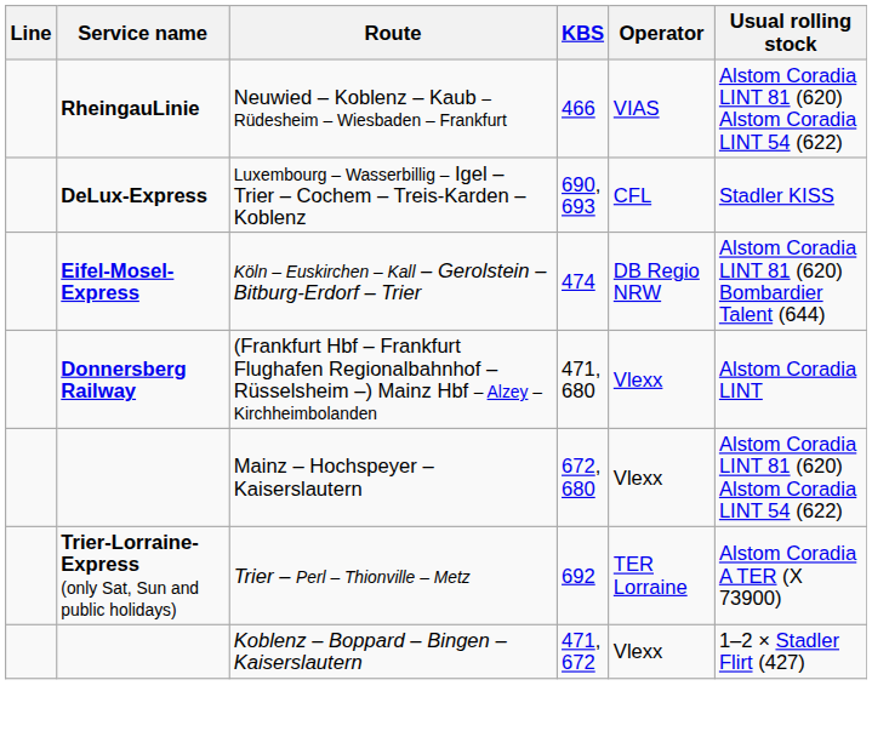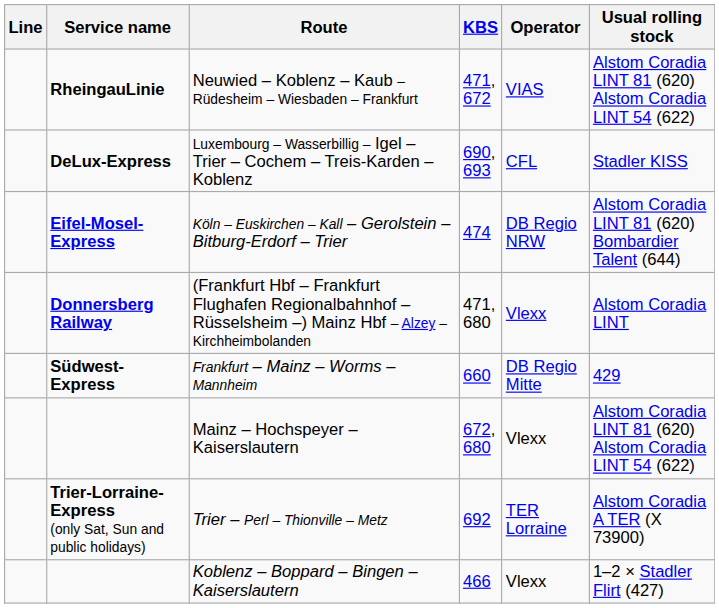 <table class="wikitable" style="font-size:91%; width:100%;">
 <tr>
 <th>Line</th>
 <th>Service name</th>
 <th>Route</th>
 <th style="width:20px;"><a href='#'>KBS</a></th>
 <th>Operator</th>
 <th>Usual rolling stock</th>
 </tr>
 <tr>
 <td style="font-size:111%;"></td>
 <td><strong>RheingauLinie</strong></td>
 <td>Neuwied – Koblenz –  Kaub <small>– Rüdesheim – Wiesbaden – Frankfurt</small></td>
-<td><a href='#'>466</a></td>
+<td><a href='#'>471</a>, <a href='#'>672</a></td>
 <td><a href='#'>VIAS</a></td>
 <td><a href='#'>Alstom Coradia LINT 81</a> (620)<br><a href='#'>Alstom Coradia LINT 54</a> (622)</td>
 </tr>
 <tr>
 <td style="font-size:111%;"></td>
 <td><strong>DeLux-Express</strong></td>
 <td><small>Luxembourg – Wasserbillig –</small> Igel – Trier – Cochem – Treis-Karden – Koblenz</td>
 <td><a href='#'>690</a>, <a href='#'>693</a></td>
 <td><a href='#'>CFL</a></td>
 <td><a href='#'>Stadler KISS</a></td>
 </tr>
 <tr>
 <td style="font-size:111%;"></td>
 <td><strong><a href='#'>Eifel-Mosel-Express</a></strong></td>
 <td><em><small>Köln – Euskirchen – Kall</small> – Gerolstein – Bitburg-Erdorf – Trier</em></td>
 <td><a href='#'>474</a></td>
 <td><a href='#'>DB Regio NRW</a></td>
 <td><a href='#'>Alstom Coradia LINT 81</a> (620)<br><a href='#'>Bombardier Talent</a> (644)</td>
 </tr>
 <tr>
 <td style="font-size:111%;"></td>
 <td><strong><a href='#'>Donnersberg Railway</a></strong></td>
 <td>(Frankfurt Hbf – Frankfurt Flughafen Regionalbahnhof – Rüsselsheim –) Mainz Hbf <small>– <a href='#'>Alzey</a> – Kirchheimbolanden </small></td>
 <td>471, 680</td>
 <td><a href='#'>Vlexx</a></td>
 <td><a href='#'>Alstom Coradia LINT</a></td>
 </tr>
 <tr>
+<td style="font-size:111%"></td>
+<td><strong>Südwest-Express</strong></td>
+<td><em><small>Frankfurt</small> – Mainz – Worms –  <small>Mannheim</small></em></td>
+<td><a href='#'>660</a></td>
+<td><a href='#'>DB Regio Mitte</a></td>
+<td><a href='#'>429</a></td>
+</tr>
+<tr>
 <td style="font-size:111%;"></td>
 <td></td>
 <td>Mainz –  Hochspeyer – Kaiserslautern</td>
 <td><a href='#'>672</a>, <a href='#'>680</a></td>
 <td>Vlexx</td>
 <td><a href='#'>Alstom Coradia LINT 81</a> (620)<br><a href='#'>Alstom Coradia LINT 54</a> (622)</td>
 </tr>
 <tr>
 <td style="font-size:111%;"></td>
 <td><strong>Trier-Lorraine-Express<br></strong><small>(only Sat, Sun and public holidays)</small></td>
 <td><em>Trier – <small>Perl – Thionville – Metz</small></em></td>
 <td><a href='#'>692</a></td>
 <td><a href='#'>TER Lorraine</a></td>
 <td><a href='#'>Alstom Coradia A TER</a> (X 73900)</td>
 </tr>
 <tr>
 <td style="font-size:111%;"></td>
 <td></td>
 <td><em>Koblenz – Boppard – Bingen –   Kaiserslautern</em></td>
-<td><a href='#'>471</a>, <a href='#'>672</a></td>
+<td><a href='#'>466</a></td>
 <td>Vlexx</td>
 <td>1–2 × <a href='#'>Stadler Flirt</a> (427)</td>
 </tr>
 </table>
